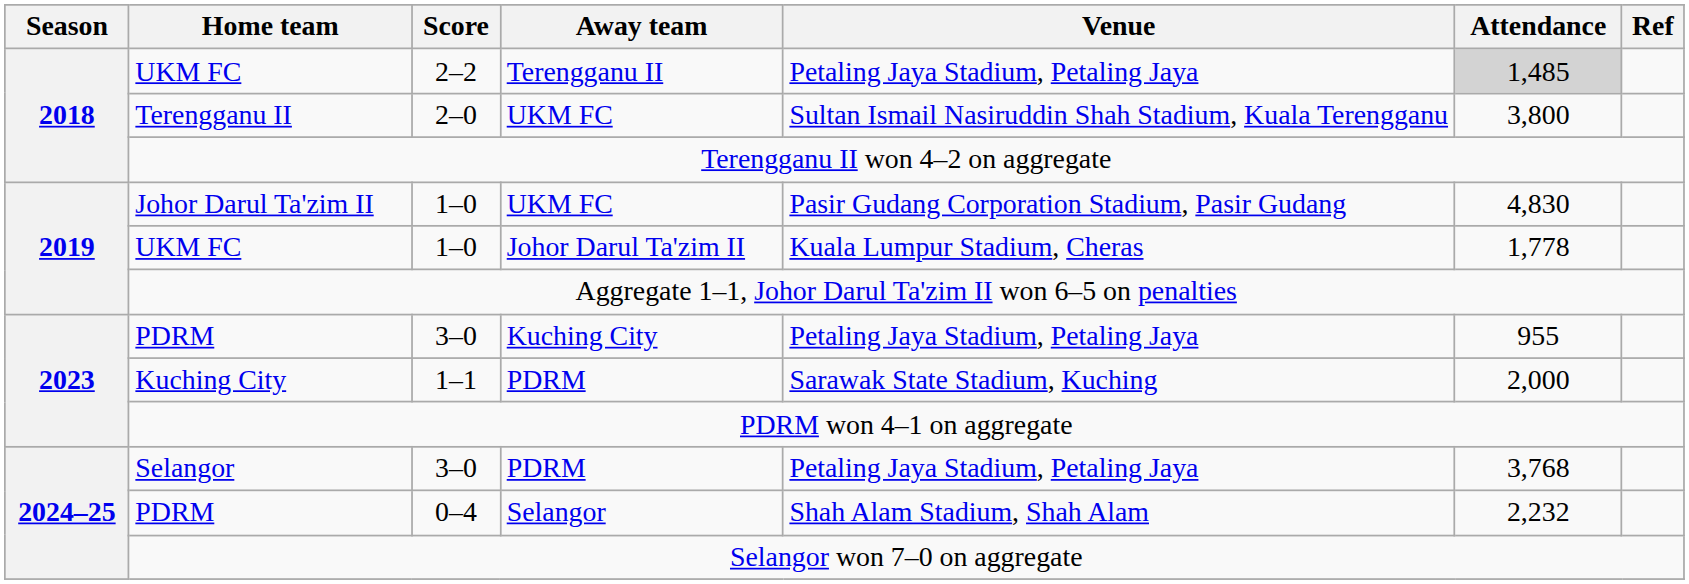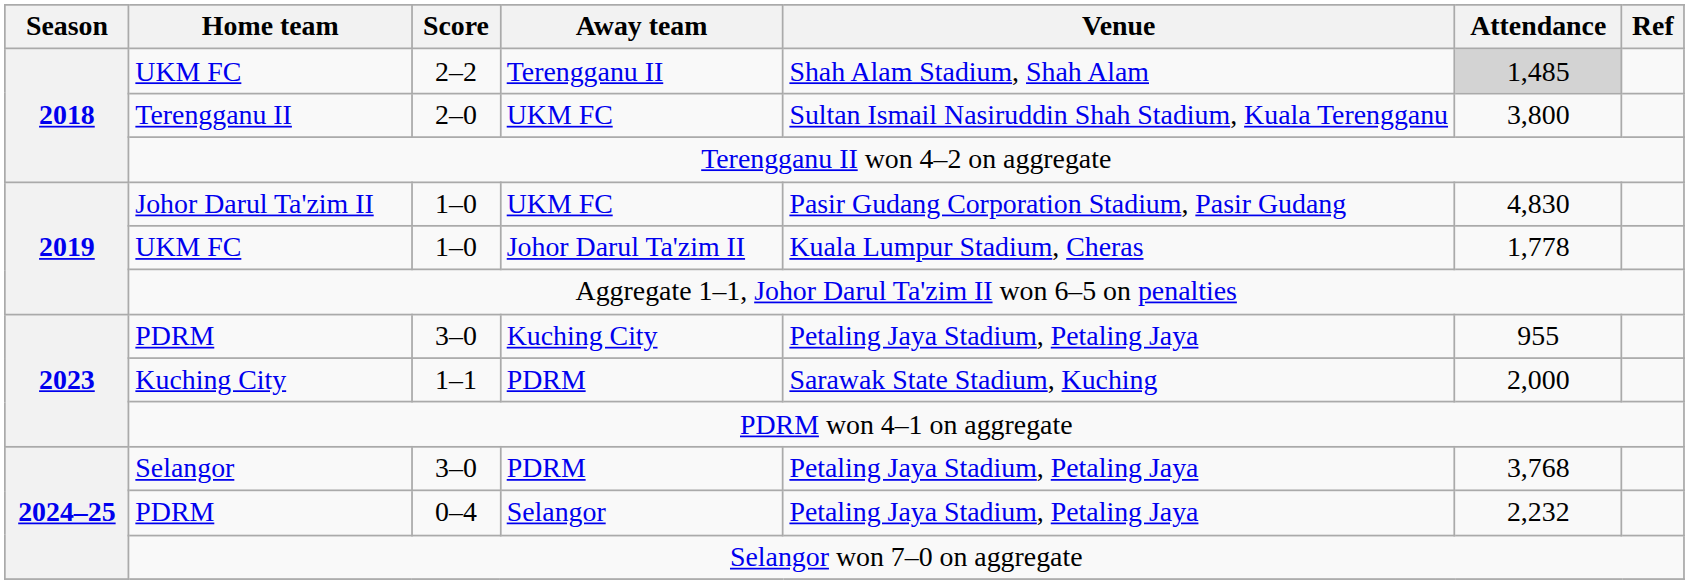 <table class="wikitable plainrowheaders sortable" style="text-align:center;">
 <tr>
 <th>Season</th>
 <th>Home team</th>
 <th>Score</th>
 <th>Away team</th>
 <th width=40%>Venue</th>
 <th>Attendance</th>
 <th>Ref</th>
 </tr>
 <tr>
 <th scope=row rowspan="3" style=text-align:center><a href='#'>2018</a></th>
 <td align=left><a href='#'>UKM FC</a></td>
 <td>2–2</td>
 <td align=left><a href='#'>Terengganu II</a></td>
-<td align=left><a href='#'>Petaling Jaya Stadium</a>, <a href='#'>Petaling Jaya</a></td>
+<td align=left><a href='#'>Shah Alam Stadium</a>, <a href='#'>Shah Alam</a></td>
 <td style="background: lightgrey;">1,485</td>
 <td></td>
 </tr>
 <tr>
 <td align=left><a href='#'>Terengganu II</a></td>
 <td>2–0</td>
 <td align=left><a href='#'>UKM FC</a></td>
 <td align=left><a href='#'>Sultan Ismail Nasiruddin Shah Stadium</a>, <a href='#'>Kuala Terengganu</a></td>
 <td>3,800</td>
 <td></td>
 </tr>
 <tr>
 <td colspan="6"><a href='#'>Terengganu II</a> won 4–2 on aggregate</td>
 </tr>
 <tr>
 <th scope=row rowspan="3" style=text-align:center><a href='#'>2019</a></th>
 <td align=left><a href='#'>Johor Darul Ta'zim II</a></td>
 <td>1–0</td>
 <td align=left><a href='#'>UKM FC</a></td>
 <td align=left><a href='#'>Pasir Gudang Corporation Stadium</a>, <a href='#'>Pasir Gudang</a></td>
 <td>4,830</td>
 <td></td>
 </tr>
 <tr>
 <td align=left><a href='#'>UKM FC</a></td>
 <td>1–0</td>
 <td align=left><a href='#'>Johor Darul Ta'zim II</a></td>
 <td align=left><a href='#'>Kuala Lumpur Stadium</a>, <a href='#'>Cheras</a></td>
 <td>1,778</td>
 <td></td>
 </tr>
 <tr>
 <td colspan="6">Aggregate 1–1, <a href='#'>Johor Darul Ta'zim II</a> won 6–5 on <a href='#'>penalties</a></td>
 </tr>
 <tr>
 <th scope=row rowspan="3" style=text-align:center><a href='#'>2023</a></th>
 <td align=left><a href='#'>PDRM</a></td>
 <td>3–0</td>
 <td align=left><a href='#'>Kuching City</a></td>
 <td align=left><a href='#'>Petaling Jaya Stadium</a>, <a href='#'>Petaling Jaya</a></td>
 <td>955</td>
 <td></td>
 </tr>
 <tr>
 <td align=left><a href='#'>Kuching City</a></td>
 <td>1–1</td>
 <td align=left><a href='#'>PDRM</a></td>
 <td align=left><a href='#'>Sarawak State Stadium</a>, <a href='#'>Kuching</a></td>
 <td>2,000</td>
 <td></td>
 </tr>
 <tr>
 <td colspan="6"><a href='#'>PDRM</a> won 4–1 on aggregate</td>
 </tr>
 <tr>
 <th rowspan="3" scope="row" style="text-align:center"><a href='#'>2024–25</a></th>
 <td align=left><a href='#'>Selangor</a></td>
 <td>3–0</td>
 <td align=left><a href='#'>PDRM</a></td>
 <td align=left><a href='#'>Petaling Jaya Stadium</a>, <a href='#'>Petaling Jaya</a></td>
 <td>3,768</td>
 <td></td>
 </tr>
 <tr>
 <td align=left><a href='#'>PDRM</a></td>
 <td>0–4</td>
 <td align=left><a href='#'>Selangor</a></td>
-<td align=left><a href='#'>Shah Alam Stadium</a>, <a href='#'>Shah Alam</a></td>
+<td align=left><a href='#'>Petaling Jaya Stadium</a>, <a href='#'>Petaling Jaya</a></td>
 <td>2,232</td>
 <td></td>
 </tr>
 <tr>
 <td colspan="6"><a href='#'>Selangor</a> won 7–0 on aggregate</td>
 </tr>
 </table>
